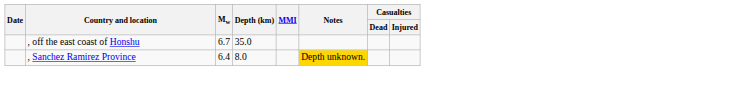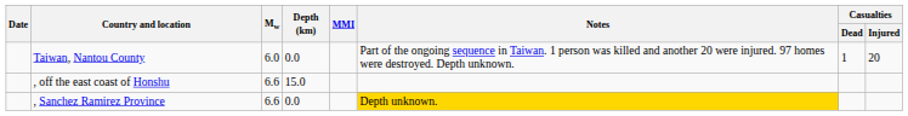 <table class="wikitable sortable sort-under" style="border:1px black; margin-left:1em;">
 <tr>
 <th rowspan="2"><small>Date</small></th>
 <th rowspan="2" style="width: 310px"><small>Country and location</small></th>
 <th rowspan="2"><small>M<sub>w</sub></small></th>
 <th rowspan="2"><small>Depth (km)</small></th>
 <th rowspan="2"><small><a href='#'>MMI</a></small></th>
 <th rowspan="2" class="unsortable"><small>Notes</small></th>
 <th colspan="2"><small>Casualties</small></th>
 </tr>
 <tr>
 <th><small>Dead</small></th>
 <th><small>Injured</small></th>
 </tr>
 <tr>
 <td></td>
+<td> <a href='#'>Taiwan</a>, <a href='#'>Nantou County</a></td>
+<td>6.0</td>
+<td>0.0</td>
+<td></td>
+<td>Part of the ongoing <a href='#'>sequence</a> in <a href='#'>Taiwan</a>. 1 person was killed and another 20 were injured. 97 homes were destroyed. Depth unknown.</td>
+<td>1</td>
+<td>20</td>
+</tr>
+<tr>
+<td></td>
 <td>, off the east coast of <a href='#'>Honshu</a></td>
-<td>6.7</td>
-<td>35.0</td>
+<td>6.6</td>
+<td>15.0</td>
 <td></td>
 <td></td>
 <td></td>
 <td></td>
 </tr>
 <tr>
 <td></td>
 <td>, <a href='#'>Sanchez Ramirez Province</a></td>
-<td>6.4</td>
-<td>8.0</td>
+<td>6.6</td>
+<td>0.0</td>
 <td></td>
 <td style="background: gold;">Depth unknown.</td>
 <td></td>
 <td></td>
 </tr>
 </table>
